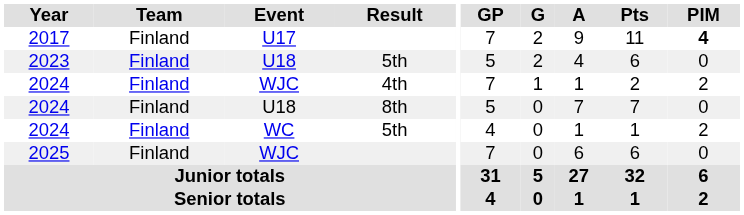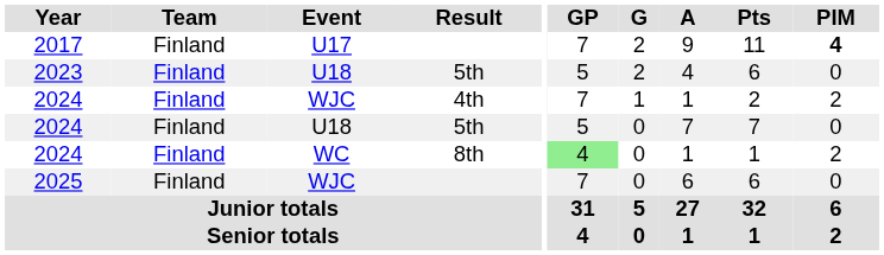 <table border="0" cellpadding="1" cellspacing="0" ID="Table3" style="text-align:center; width:40em">
 <tr bgcolor="#e0e0e0">
 <th>Year</th>
 <th>Team</th>
 <th>Event</th>
 <th>Result</th>
 <th rowspan="99" bgcolor="#fff"></th>
 <th>GP</th>
 <th>G</th>
 <th>A</th>
 <th>Pts</th>
 <th>PIM</th>
 </tr>
 <tr>
 <td><a href='#'>2017</a></td>
 <td>Finland</td>
 <td><a href='#'>U17</a></td>
 <td></td>
 <td>7</td>
 <td>2</td>
 <td>9</td>
 <td>11</td>
 <td><strong>4</strong></td>
 </tr>
 <tr bgcolor="f0f0f0">
 <td><a href='#'>2023</a></td>
 <td><a href='#'>Finland</a></td>
 <td><a href='#'>U18</a></td>
 <td>5th</td>
 <td>5</td>
 <td>2</td>
 <td>4</td>
 <td>6</td>
 <td>0</td>
 </tr>
 <tr>
 <td><a href='#'>2024</a></td>
 <td><a href='#'>Finland</a></td>
 <td><a href='#'>WJC</a></td>
 <td>4th</td>
 <td>7</td>
 <td>1</td>
 <td>1</td>
 <td>2</td>
 <td>2</td>
 </tr>
 <tr bgcolor="f0f0f0">
 <td><a href='#'>2024</a></td>
 <td>Finland</td>
 <td>U18</td>
-<td>8th</td>
+<td>5th</td>
 <td>5</td>
 <td>0</td>
 <td>7</td>
 <td>7</td>
 <td>0</td>
 </tr>
 <tr>
 <td><a href='#'>2024</a></td>
 <td><a href='#'>Finland</a></td>
 <td><a href='#'>WC</a></td>
-<td>5th</td>
-<td>4</td>
+<td>8th</td>
+<td style="background: lightgreen;">4</td>
 <td>0</td>
 <td>1</td>
 <td>1</td>
 <td>2</td>
 </tr>
 <tr bgcolor="f0f0f0">
 <td><a href='#'>2025</a></td>
 <td>Finland</td>
 <td><a href='#'>WJC</a></td>
 <td></td>
 <td>7</td>
 <td>0</td>
 <td>6</td>
 <td>6</td>
 <td>0</td>
 </tr>
 <tr bgcolor="#e0e0e0">
 <th colspan="4">Junior totals</th>
 <th>31</th>
 <th>5</th>
 <th>27</th>
 <th>32</th>
 <th>6</th>
 </tr>
 <tr bgcolor="#e0e0e0">
 <th colspan="4">Senior totals</th>
 <th>4</th>
 <th>0</th>
 <th>1</th>
 <th>1</th>
 <th>2</th>
 </tr>
 </table>
